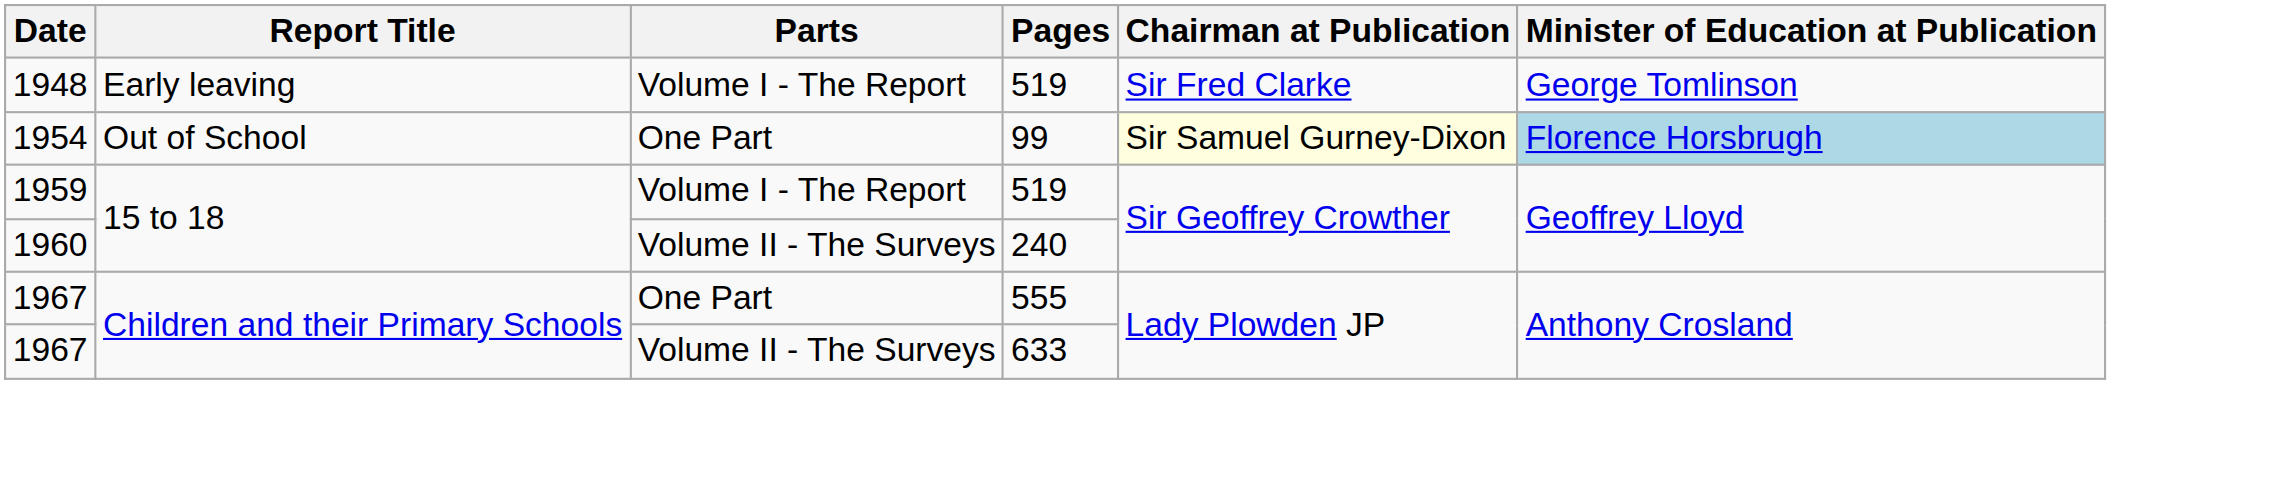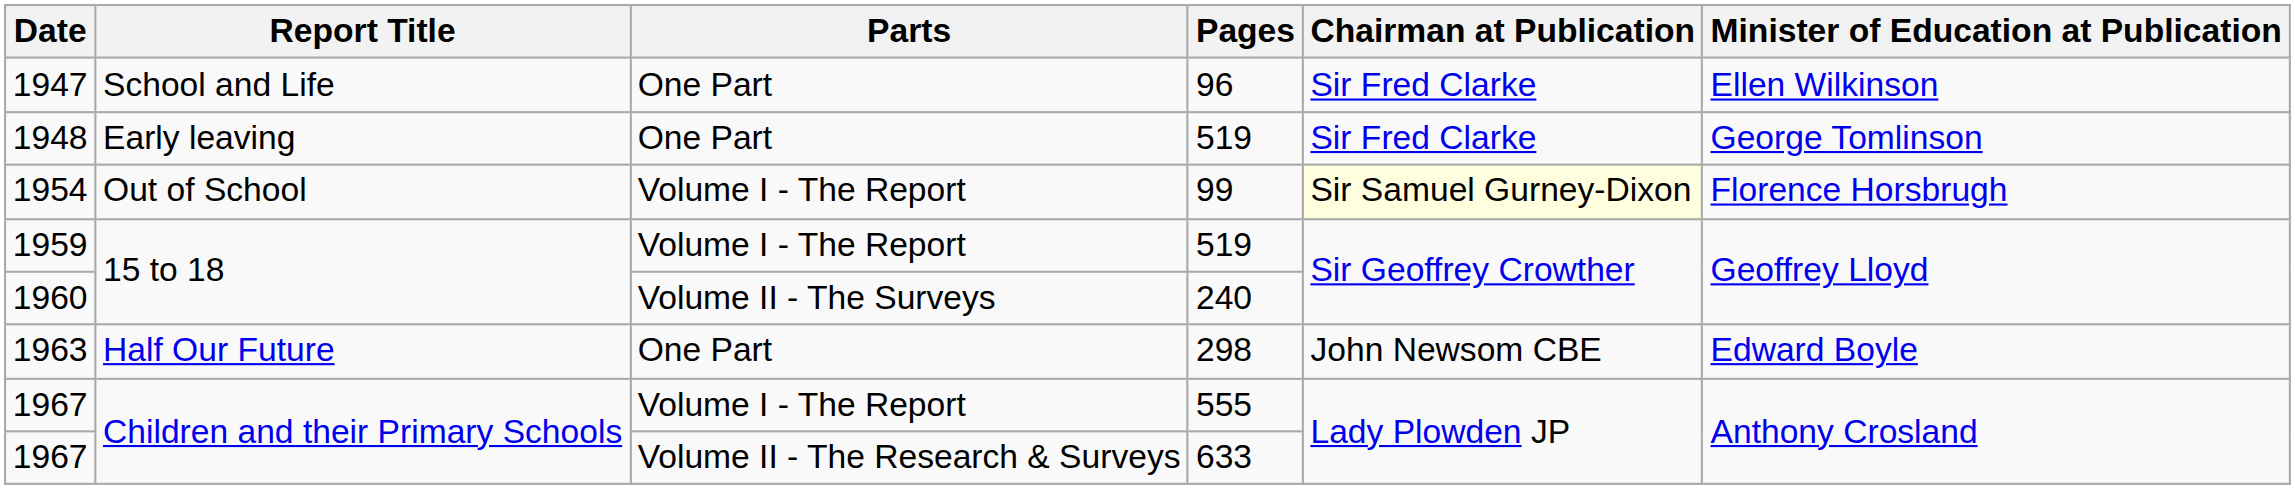 <table class="wikitable">
 <tr>
 <th>Date</th>
 <th>Report Title</th>
 <th>Parts</th>
 <th>Pages</th>
 <th>Chairman at Publication</th>
 <th>Minister of Education at Publication</th>
 </tr>
 <tr>
+<td>1947</td>
+<td>School and Life</td>
+<td>One Part</td>
+<td>96</td>
+<td><a href='#'>Sir Fred Clarke</a></td>
+<td><a href='#'>Ellen Wilkinson</a> </td>
+</tr>
+<tr>
 <td>1948</td>
 <td>Early leaving</td>
-<td>Volume I - The Report</td>
+<td>One Part</td>
 <td>519</td>
 <td><a href='#'>Sir Fred Clarke</a></td>
 <td><a href='#'>George Tomlinson</a></td>
 </tr>
 <tr>
 <td>1954</td>
 <td>Out of School</td>
-<td>One Part</td>
+<td>Volume I - The Report</td>
 <td>99</td>
 <td style="background: lightyellow;">Sir Samuel Gurney-Dixon</td>
-<td style="background: lightblue;"><a href='#'>Florence Horsbrugh</a></td>
+<td><a href='#'>Florence Horsbrugh</a></td>
 </tr>
 <tr>
 <td>1959</td>
 <td rowspan="2">15 to 18</td>
 <td>Volume I - The Report</td>
 <td>519</td>
 <td rowspan="2"><a href='#'>Sir Geoffrey Crowther</a></td>
 <td rowspan="2"><a href='#'>Geoffrey Lloyd</a></td>
 </tr>
 <tr>
 <td>1960</td>
 <td>Volume II - The Surveys</td>
 <td>240</td>
 </tr>
 <tr>
+<td>1963</td>
+<td><a href='#'>Half Our Future</a></td>
+<td>One Part</td>
+<td>298</td>
+<td>John Newsom CBE</td>
+<td><a href='#'>Edward Boyle</a></td>
+</tr>
+<tr>
 <td>1967</td>
 <td rowspan="2"><a href='#'>Children and their Primary Schools</a></td>
-<td>One Part</td>
+<td>Volume I - The Report</td>
 <td>555</td>
 <td rowspan="2"><a href='#'>Lady Plowden</a> JP</td>
 <td rowspan="2"><a href='#'>Anthony Crosland</a></td>
 </tr>
 <tr>
 <td>1967</td>
-<td>Volume II - The Surveys</td>
+<td>Volume II - The Research & Surveys</td>
 <td>633</td>
 </tr>
 </table>
